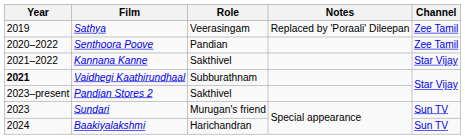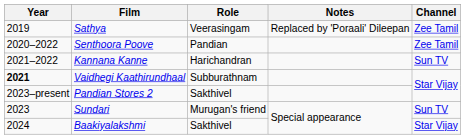 <table class="wikitable">
 <tr style="background:#ccc; text-align:center;">
 <th>Year</th>
 <th>Film</th>
 <th>Role</th>
 <th>Notes</th>
 <th>Channel</th>
 </tr>
 <tr>
 <td>2019</td>
 <td><em><a href='#'>Sathya</a></em></td>
 <td>Veerasingam</td>
 <td>Replaced by 'Poraali' Dileepan</td>
 <td><a href='#'>Zee Tamil</a></td>
 </tr>
 <tr>
 <td>2020–2022</td>
 <td><em><a href='#'>Senthoora Poove</a></em></td>
 <td>Pandian</td>
 <td></td>
 <td><a href='#'>Zee Tamil</a></td>
 </tr>
 <tr>
 <td>2021–2022</td>
 <td><em><a href='#'>Kannana Kanne</a></em></td>
-<td>Sakthivel</td>
+<td>Harichandran</td>
 <td></td>
-<td><a href='#'>Star Vijay</a></td>
+<td><a href='#'>Sun TV</a></td>
 </tr>
 <tr>
 <td><strong>2021</strong></td>
 <td><em><a href='#'>Vaidhegi Kaathirundhaal</a></em></td>
 <td>Subburathnam</td>
 <td></td>
 <td rowspan="2"><a href='#'>Star Vijay</a></td>
 </tr>
 <tr>
 <td>2023–present</td>
 <td><em><a href='#'>Pandian Stores 2</a></em></td>
 <td>Sakthivel</td>
 <td></td>
 </tr>
 <tr>
 <td>2023</td>
 <td><em><a href='#'>Sundari</a></em></td>
 <td>Murugan's friend</td>
 <td rowspan="2">Special appearance</td>
 <td><a href='#'>Sun TV</a></td>
 </tr>
 <tr>
 <td>2024</td>
 <td><em><a href='#'>Baakiyalakshmi</a></em></td>
-<td>Harichandran</td>
-<td><a href='#'>Sun TV</a></td>
+<td>Sakthivel</td>
+<td><a href='#'>Star Vijay</a></td>
 </tr>
 </table>
